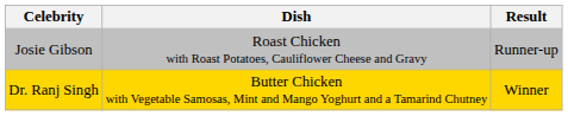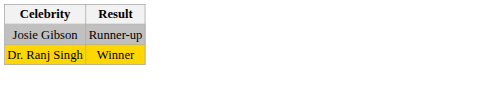 <table class="wikitable" style="text-align:center;">
 <tr>
 <th>Celebrity</th>
-<th>Dish</th>
 <th>Result</th>
 </tr>
 <tr style="background:silver;">
 <td>Josie Gibson</td>
-<td>Roast Chicken<br><small>with Roast Potatoes, Cauliflower Cheese and Gravy</small></td>
 <td style="background:silver;">Runner-up</td>
 </tr>
 <tr style="background:gold;">
 <td>Dr. Ranj Singh</td>
-<td>Butter Chicken<br><small>with Vegetable Samosas, Mint and Mango Yoghurt and a Tamarind Chutney</small></td>
 <td style="background:gold;">Winner</td>
 </tr>
 </table>
